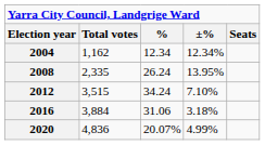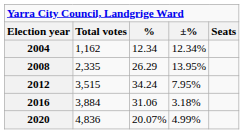 <table class=wikitable>
 <tr>
 <td colspan=6><strong><a href='#'>Yarra City Council, Landgrige Ward</a></strong></td>
 </tr>
 <tr>
 <th>Election year</th>
 <th>Total votes</th>
 <th>%</th>
 <th>±%</th>
 <th>Seats</th>
 </tr>
 <tr>
 <th>2004</th>
 <td>1,162</td>
 <td>12.34</td>
 <td> 12.34%</td>
 <td></td>
 </tr>
 <tr>
 <th>2008</th>
 <td>2,335</td>
-<td>26.24</td>
+<td>26.29</td>
 <td> 13.95%</td>
 <td></td>
 </tr>
 <tr>
 <th>2012</th>
 <td>3,515</td>
 <td>34.24</td>
-<td> 7.10%</td>
+<td> 7.95%</td>
 <td></td>
 </tr>
 <tr>
 <th>2016</th>
 <td>3,884</td>
 <td>31.06</td>
 <td> 3.18%</td>
 <td></td>
 </tr>
 <tr>
 <th>2020</th>
 <td>4,836</td>
 <td>20.07%</td>
 <td> 4.99%</td>
 <td></td>
 </tr>
 </table>
